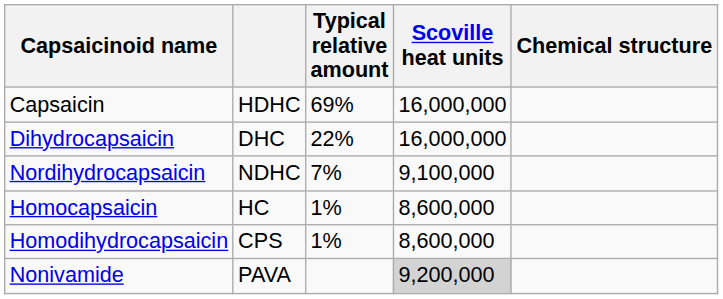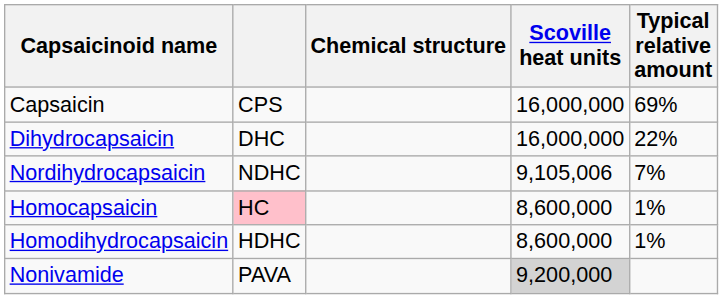 <table class="wikitable sortable">
 <tr>
 <th>Capsaicinoid name</th>
 <th></th>
+<th class="unsortable">Chemical structure</th>
+<th><a href='#'>Scoville</a> <br>heat units</th>
 <th>Typical <br>relative <br>amount</th>
-<th><a href='#'>Scoville</a> <br>heat units</th>
-<th class="unsortable">Chemical structure</th>
 </tr>
 <tr>
 <td>Capsaicin</td>
-<td>HDHC</td>
+<td>CPS</td>
+<td></td>
+<td>16,000,000</td>
 <td>69%</td>
-<td>16,000,000</td>
-<td></td>
 </tr>
 <tr>
 <td><a href='#'>Dihydrocapsaicin</a></td>
 <td>DHC</td>
+<td></td>
+<td>16,000,000</td>
 <td>22%</td>
-<td>16,000,000</td>
-<td></td>
 </tr>
 <tr>
 <td><a href='#'>Nordihydrocapsaicin</a></td>
 <td>NDHC</td>
+<td></td>
+<td>9,105,006</td>
 <td>7%</td>
-<td>9,100,000</td>
-<td></td>
 </tr>
 <tr>
 <td><a href='#'>Homocapsaicin</a></td>
-<td>HC</td>
+<td style="background: pink;">HC</td>
+<td></td>
+<td>8,600,000</td>
 <td>1%</td>
-<td>8,600,000</td>
-<td></td>
 </tr>
 <tr>
 <td><a href='#'>Homodihydrocapsaicin</a></td>
-<td>CPS</td>
+<td>HDHC</td>
+<td></td>
+<td>8,600,000</td>
 <td>1%</td>
-<td>8,600,000</td>
-<td></td>
 </tr>
 <tr>
 <td><a href='#'>Nonivamide</a></td>
 <td>PAVA</td>
 <td></td>
 <td style="background: lightgrey;">9,200,000</td>
 <td></td>
 </tr>
 </table>
